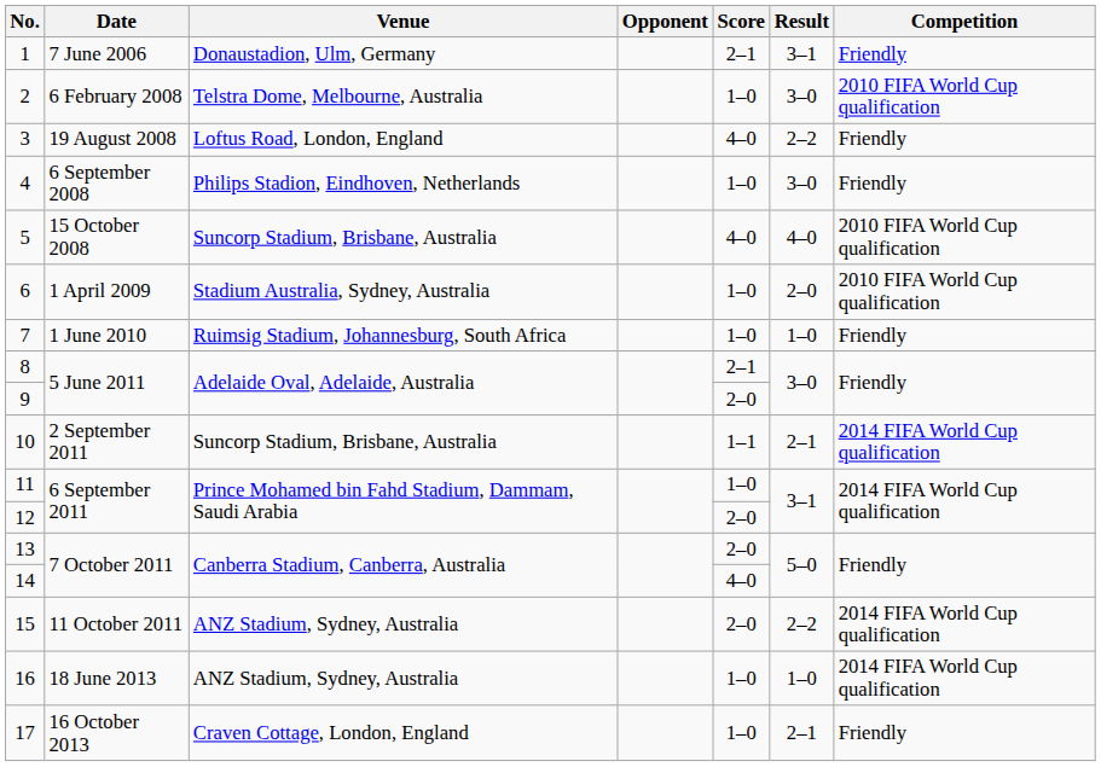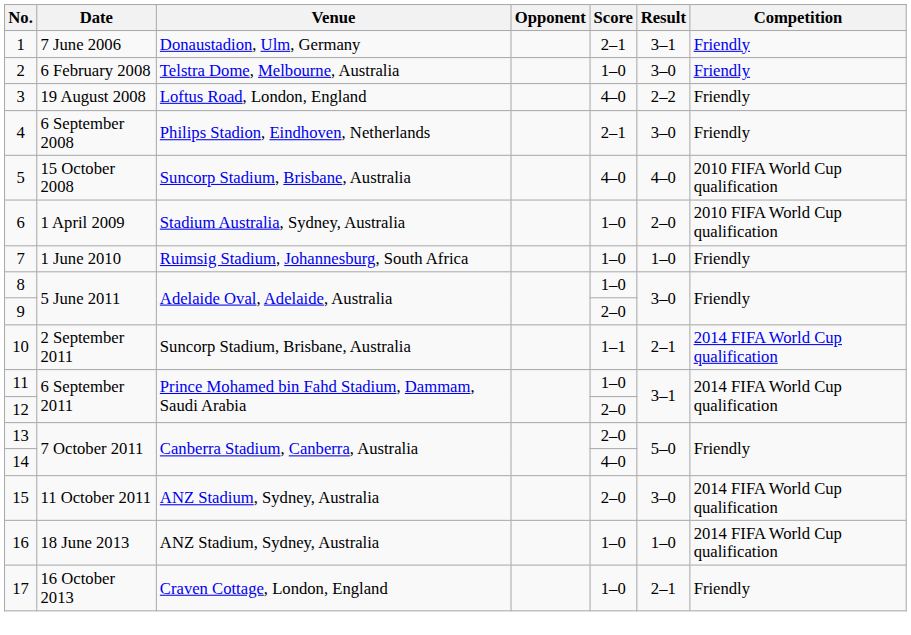 <table class="wikitable sortable">
 <tr>
 <th scope="col">No.</th>
 <th scope="col">Date</th>
 <th scope="col">Venue</th>
 <th scope="col">Opponent</th>
 <th scope="col">Score</th>
 <th scope="col">Result</th>
 <th scope="col">Competition</th>
 </tr>
 <tr>
 <td align="center">1</td>
 <td>7 June 2006</td>
 <td><a href='#'>Donaustadion</a>, <a href='#'>Ulm</a>, Germany</td>
 <td></td>
 <td align="center">2–1</td>
 <td align="center">3–1</td>
 <td><a href='#'>Friendly</a></td>
 </tr>
 <tr>
 <td align="center">2</td>
 <td>6 February 2008</td>
 <td><a href='#'>Telstra Dome</a>, <a href='#'>Melbourne</a>, Australia</td>
 <td></td>
 <td align="center">1–0</td>
 <td align="center">3–0</td>
-<td><a href='#'>2010 FIFA World Cup qualification</a></td>
+<td><a href='#'>Friendly</a></td>
 </tr>
 <tr>
 <td align="center">3</td>
 <td>19 August 2008</td>
 <td><a href='#'>Loftus Road</a>, London, England</td>
 <td></td>
 <td align="center">4–0</td>
 <td align="center">2–2</td>
 <td>Friendly</td>
 </tr>
 <tr>
 <td align="center">4</td>
 <td>6 September 2008</td>
 <td><a href='#'>Philips Stadion</a>, <a href='#'>Eindhoven</a>, Netherlands</td>
 <td></td>
-<td align="center">1–0</td>
+<td align="center">2–1</td>
 <td align="center">3–0</td>
 <td>Friendly</td>
 </tr>
 <tr>
 <td align="center">5</td>
 <td>15 October 2008</td>
 <td><a href='#'>Suncorp Stadium</a>, <a href='#'>Brisbane</a>, Australia</td>
 <td></td>
 <td align="center">4–0</td>
 <td align="center">4–0</td>
 <td>2010 FIFA World Cup qualification</td>
 </tr>
 <tr>
 <td align="center">6</td>
 <td>1 April 2009</td>
 <td><a href='#'>Stadium Australia</a>, Sydney, Australia</td>
 <td></td>
 <td align="center">1–0</td>
 <td align="center">2–0</td>
 <td>2010 FIFA World Cup qualification</td>
 </tr>
 <tr>
 <td align="center">7</td>
 <td>1 June 2010</td>
 <td><a href='#'>Ruimsig Stadium</a>, <a href='#'>Johannesburg</a>, South Africa</td>
 <td></td>
 <td align="center">1–0</td>
 <td align="center">1–0</td>
 <td>Friendly</td>
 </tr>
 <tr>
 <td align="center">8</td>
 <td rowspan="2">5 June 2011</td>
 <td rowspan="2"><a href='#'>Adelaide Oval</a>, <a href='#'>Adelaide</a>, Australia</td>
 <td rowspan="2"></td>
-<td align="center">2–1</td>
+<td align="center">1–0</td>
 <td rowspan="2" style="text-align:center">3–0</td>
 <td rowspan="2">Friendly</td>
 </tr>
 <tr>
 <td align="center">9</td>
 <td align="center">2–0</td>
 </tr>
 <tr>
 <td align="center">10</td>
 <td>2 September 2011</td>
 <td>Suncorp Stadium, Brisbane, Australia</td>
 <td></td>
 <td align="center">1–1</td>
 <td align="center">2–1</td>
 <td><a href='#'>2014 FIFA World Cup qualification</a></td>
 </tr>
 <tr>
 <td align="center">11</td>
 <td rowspan="2">6 September 2011</td>
 <td rowspan="2"><a href='#'>Prince Mohamed bin Fahd Stadium</a>, <a href='#'>Dammam</a>, Saudi Arabia</td>
 <td rowspan="2"></td>
 <td align="center">1–0</td>
 <td rowspan="2" style="text-align:center">3–1</td>
 <td rowspan="2">2014 FIFA World Cup qualification</td>
 </tr>
 <tr>
 <td align="center">12</td>
 <td align="center">2–0</td>
 </tr>
 <tr>
 <td align="center">13</td>
 <td rowspan="2">7 October 2011</td>
 <td rowspan="2"><a href='#'>Canberra Stadium</a>, <a href='#'>Canberra</a>, Australia</td>
 <td rowspan="2"></td>
 <td align="center">2–0</td>
 <td rowspan="2" style="text-align:center">5–0</td>
 <td rowspan="2">Friendly</td>
 </tr>
 <tr>
 <td align="center">14</td>
 <td align="center">4–0</td>
 </tr>
 <tr>
 <td align="center">15</td>
 <td>11 October 2011</td>
 <td><a href='#'>ANZ Stadium</a>, Sydney, Australia</td>
 <td></td>
 <td align="center">2–0</td>
-<td align="center">2–2</td>
+<td align="center">3–0</td>
 <td>2014 FIFA World Cup qualification</td>
 </tr>
 <tr>
 <td align="center">16</td>
 <td>18 June 2013</td>
 <td>ANZ Stadium, Sydney, Australia</td>
 <td></td>
 <td align="center">1–0</td>
 <td align="center">1–0</td>
 <td>2014 FIFA World Cup qualification</td>
 </tr>
 <tr>
 <td align="center">17</td>
 <td>16 October 2013</td>
 <td><a href='#'>Craven Cottage</a>, London, England</td>
 <td></td>
 <td align="center">1–0</td>
 <td align="center">2–1</td>
 <td>Friendly</td>
 </tr>
 </table>
